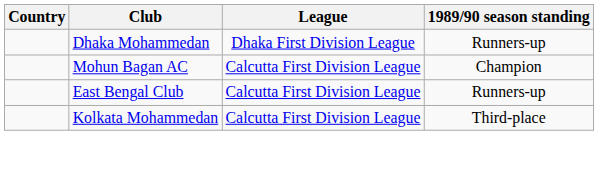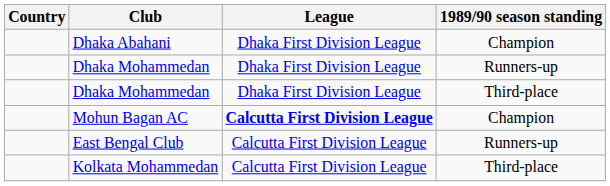 <table class="wikitable sortable" style="text-align: center;">
 <tr>
 <th>Country</th>
 <th>Club</th>
 <th>League</th>
 <th>1989/90 season standing</th>
 </tr>
 <tr>
 <td align=left></td>
+<td align=left><a href='#'>Dhaka Abahani</a></td>
+<td><a href='#'>Dhaka First Division League</a></td>
+<td>Champion</td>
+</tr>
+<tr>
+<td align=left></td>
 <td align=left><a href='#'>Dhaka Mohammedan</a></td>
 <td><a href='#'>Dhaka First Division League</a></td>
 <td>Runners-up</td>
 </tr>
 <tr>
 <td align=left></td>
+<td align=left><a href='#'>Dhaka Mohammedan</a></td>
+<td><a href='#'>Dhaka First Division League</a></td>
+<td>Third-place</td>
+</tr>
+<tr>
+<td align=left></td>
 <td align=left><a href='#'>Mohun Bagan AC</a></td>
-<td><a href='#'>Calcutta First Division League</a></td>
+<td><strong><a href='#'>Calcutta First Division League</a></strong></td>
 <td>Champion</td>
 </tr>
 <tr>
 <td align=left></td>
 <td align=left><a href='#'>East Bengal Club</a></td>
 <td><a href='#'>Calcutta First Division League</a></td>
 <td>Runners-up</td>
 </tr>
 <tr>
 <td align=left></td>
 <td align=left><a href='#'>Kolkata Mohammedan</a></td>
 <td><a href='#'>Calcutta First Division League</a></td>
 <td>Third-place</td>
 </tr>
 </table>
